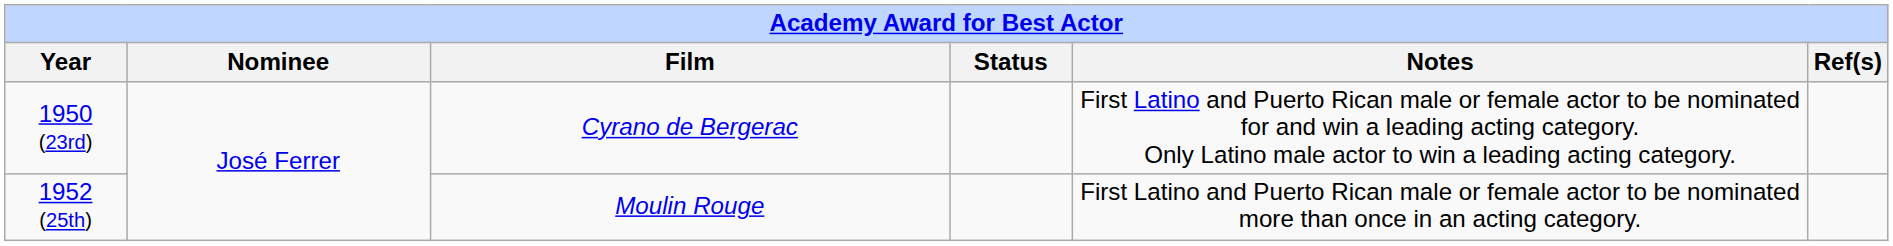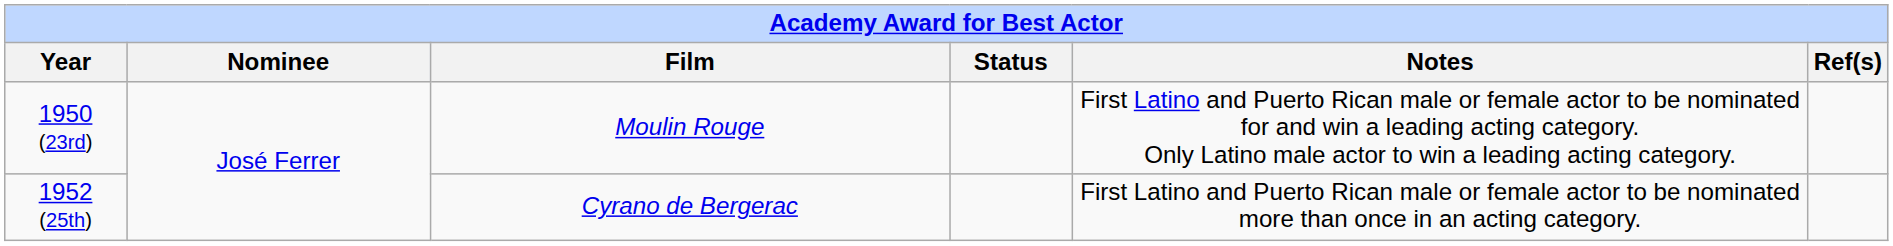 <table class="wikitable" style="text-align: center">
 <tr style="background:#bfd7ff;">
 <td colspan="6" style="text-align:center;"><strong><a href='#'>Academy Award for Best Actor</a></strong></td>
 </tr>
 <tr style="background:#ebf5ff;">
 <th style="width:75px;">Year</th>
 <th style="width:200px;">Nominee</th>
 <th style="width:350px;">Film</th>
 <th style="width:75px;">Status</th>
 <th style="width:500px;">Notes</th>
 <th width="3">Ref(s)</th>
 </tr>
 <tr>
 <td align=center><a href='#'>1950</a><br><small>(<a href='#'>23rd</a>)</small></td>
 <td rowspan=2><a href='#'>José Ferrer</a></td>
-<td><em><a href='#'>Cyrano de Bergerac</a></em></td>
+<td><em><a href='#'>Moulin Rouge</a></em></td>
 <td></td>
 <td>First <a href='#'>Latino</a> and Puerto Rican male or female actor to be nominated for and win a leading acting category.<br> Only Latino male actor to win a leading acting category.</td>
 <td></td>
 </tr>
 <tr>
 <td style="text-align: center"><a href='#'>1952</a><br><small>(<a href='#'>25th</a>)</small></td>
-<td><em><a href='#'>Moulin Rouge</a></em></td>
+<td><em><a href='#'>Cyrano de Bergerac</a></em></td>
 <td></td>
 <td>First Latino and Puerto Rican  male or female actor to be nominated more than once in an acting category.</td>
 <td></td>
 </tr>
 </table>
